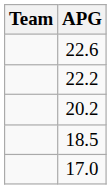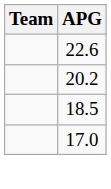 <table class=wikitable>
 <tr>
 <th>Team</th>
 <th>APG</th>
 </tr>
 <tr>
 <td></td>
 <td align=center>22.6</td>
-</tr>
-<tr>
-<td></td>
-<td align=center>22.2</td>
 </tr>
 <tr>
 <td></td>
 <td align=center>20.2</td>
 </tr>
 <tr>
 <td></td>
 <td align=center>18.5</td>
 </tr>
 <tr>
 <td></td>
 <td align=center>17.0</td>
 </tr>
 </table>
